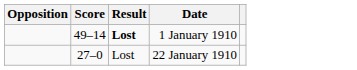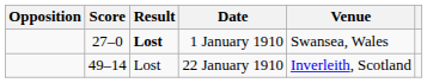 <table class="wikitable sortable">
 <tr>
 <th>Opposition</th>
 <th>Score</th>
 <th>Result</th>
 <th>Date</th>
+<th>Venue</th>
 <th scope="col" class="unsortable"></th>
 </tr>
 <tr>
 <td></td>
-<td align="center">49–14</td>
+<td align="center">27–0</td>
 <td><strong>Lost</strong></td>
 <td align=right>1 January 1910</td>
+<td>Swansea, Wales</td>
 <td></td>
 </tr>
 <tr>
 <td></td>
-<td align="center">27–0</td>
+<td align="center">49–14</td>
 <td>Lost</td>
 <td align=right>22 January 1910</td>
+<td><a href='#'>Inverleith</a>, Scotland</td>
 <td></td>
 </tr>
 </table>
